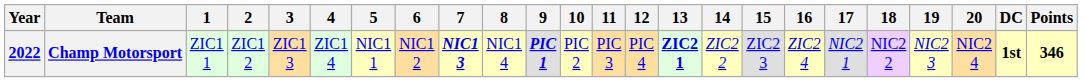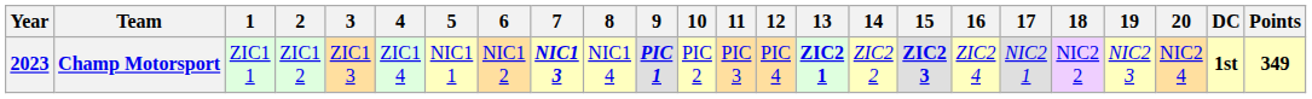 <table class="wikitable" style="text-align:center; font-size:85%">
 <tr>
 <th>Year</th>
 <th>Team</th>
 <th>1</th>
 <th>2</th>
 <th>3</th>
 <th>4</th>
 <th>5</th>
 <th>6</th>
 <th>7</th>
 <th>8</th>
 <th>9</th>
 <th>10</th>
 <th>11</th>
 <th>12</th>
 <th>13</th>
 <th>14</th>
 <th>15</th>
 <th>16</th>
 <th>17</th>
 <th>18</th>
 <th>19</th>
 <th>20</th>
 <th>DC</th>
 <th>Points</th>
 </tr>
 <tr>
-<th><a href='#'>2022</a></th>
+<th><a href='#'>2023</a></th>
 <th nowrap><a href='#'>Champ Motorsport</a></th>
 <td style="background:#dfffdf;"><a href='#'>ZIC1<br>1</a><br></td>
 <td style="background:#dfffdf;"><a href='#'>ZIC1<br>2</a><br></td>
 <td style="background:#ffdf9f;"><a href='#'>ZIC1<br>3</a><br></td>
 <td style="background:#dfffdf;"><a href='#'>ZIC1<br>4</a><br></td>
 <td style="background:#ffffbf;"><a href='#'>NIC1<br>1</a><br></td>
 <td style="background:#ffdf9f;"><a href='#'>NIC1<br>2</a><br></td>
 <td style="background:#ffffbf;"><strong><em><a href='#'>NIC1<br>3</a></em><br></strong></td>
 <td style="background:#ffffbf;"><a href='#'>NIC1<br>4</a><br></td>
 <td style="background:#dfdfdf;"><strong><em><a href='#'>PIC<br>1</a></em></strong><br></td>
 <td style="background:#ffffbf;"><a href='#'>PIC<br>2</a><br></td>
 <td style="background:#ffdf9f;"><a href='#'>PIC<br>3</a><br></td>
 <td style="background:#ffdf9f;"><a href='#'>PIC<br>4</a><br></td>
 <td style="background:#dfffdf;"><strong><a href='#'>ZIC2<br>1</a></strong><br></td>
 <td style="background:#ffffbf;"><em><a href='#'>ZIC2<br>2</a></em><br></td>
-<td style="background:#dfdfdf;"><a href='#'>ZIC2<br>3</a><br></td>
+<td style="background:#dfdfdf;"><strong><a href='#'>ZIC2<br>3</a><br></strong></td>
 <td style="background:#ffffbf;"><em><a href='#'>ZIC2<br>4</a></em><br></td>
 <td style="background:#dfdfdf;"><em><a href='#'>NIC2<br>1</a></em><br></td>
 <td style="background:#efcfff;"><a href='#'>NIC2<br>2</a><br></td>
 <td style="background:#ffffbf;"><em><a href='#'>NIC2<br>3</a></em><br></td>
 <td style="background:#ffdf9f;"><a href='#'>NIC2<br>4</a><br></td>
 <th style="background:#ffffbf;">1st</th>
-<th style="background:#ffffbf;">346</th>
+<th style="background:#ffffbf;">349</th>
 </tr>
 </table>
